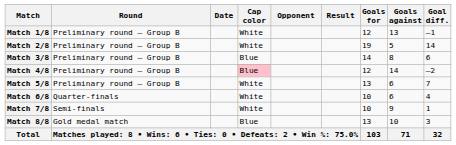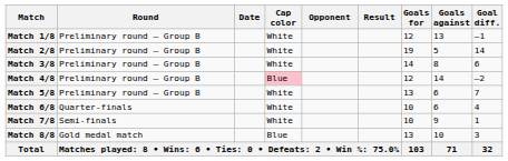 <table class="wikitable sortable sticky-header defaultcenter col3right col4left col5left" style="font-size: 100%; margin-left: 1em;">
 <tr>
 <th scope="col">Match</th>
 <th scope="col">Round</th>
 <th scope="col">Date</th>
 <th scope="col">Cap<br>color</th>
 <th scope="col">Opponent</th>
 <th scope="col">Result</th>
 <th scope="col">Goals<br>for</th>
 <th scope="col">Goals<br>against</th>
 <th scope="col">Goal<br>diff.</th>
 </tr>
 <tr>
 <th scope="row">Match 1/8</th>
 <td>Preliminary round – Group B</td>
 <td></td>
 <td> White</td>
 <td></td>
 <td></td>
 <td>12</td>
 <td>13</td>
 <td>–1</td>
 </tr>
 <tr>
 <th scope="row">Match 2/8</th>
 <td>Preliminary round – Group B</td>
 <td></td>
 <td> White</td>
 <td></td>
 <td></td>
 <td>19</td>
 <td>5</td>
 <td>14</td>
 </tr>
 <tr>
 <th scope="row">Match 3/8</th>
 <td>Preliminary round – Group B</td>
 <td></td>
-<td> Blue</td>
+<td> White</td>
 <td></td>
 <td></td>
 <td>14</td>
 <td>8</td>
 <td>6</td>
 </tr>
 <tr>
 <th scope="row">Match 4/8</th>
 <td>Preliminary round – Group B</td>
 <td></td>
 <td style="background: pink;"> Blue</td>
 <td></td>
 <td></td>
 <td>12</td>
 <td>14</td>
 <td>–2</td>
 </tr>
 <tr>
 <th scope="row">Match 5/8</th>
 <td>Preliminary round – Group B</td>
 <td></td>
 <td> White</td>
 <td></td>
 <td></td>
 <td>13</td>
 <td>6</td>
 <td>7</td>
 </tr>
 <tr>
 <th scope="row">Match 6/8</th>
 <td>Quarter-finals</td>
 <td></td>
 <td> White</td>
 <td></td>
 <td></td>
 <td>10</td>
 <td>6</td>
 <td>4</td>
 </tr>
 <tr>
 <th scope="row">Match 7/8</th>
 <td>Semi-finals</td>
 <td></td>
 <td> White</td>
 <td></td>
 <td></td>
 <td>10</td>
 <td>9</td>
 <td>1</td>
 </tr>
 <tr>
 <th scope="row">Match 8/8</th>
 <td>Gold medal match </td>
 <td></td>
 <td> Blue</td>
 <td></td>
 <td></td>
 <td>13</td>
 <td>10</td>
 <td>3</td>
 </tr>
 <tr class="sortbottom">
 <th>Total</th>
 <th colspan="5">Matches played: 8 • Wins: 6 • Ties: 0 • Defeats: 2 • Win %: 75.0%</th>
 <th>103</th>
 <th>71</th>
 <th>32</th>
 </tr>
 </table>
